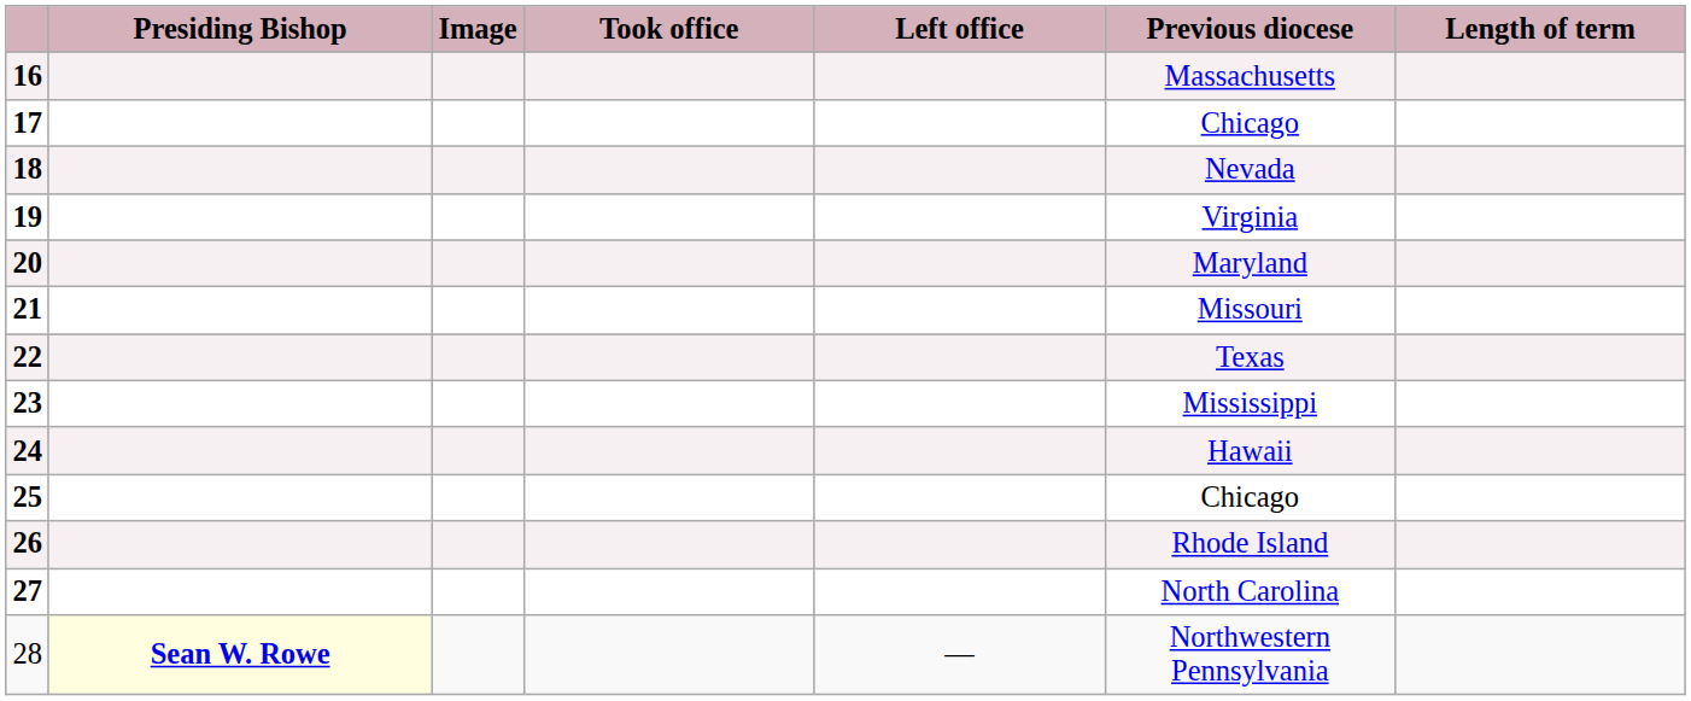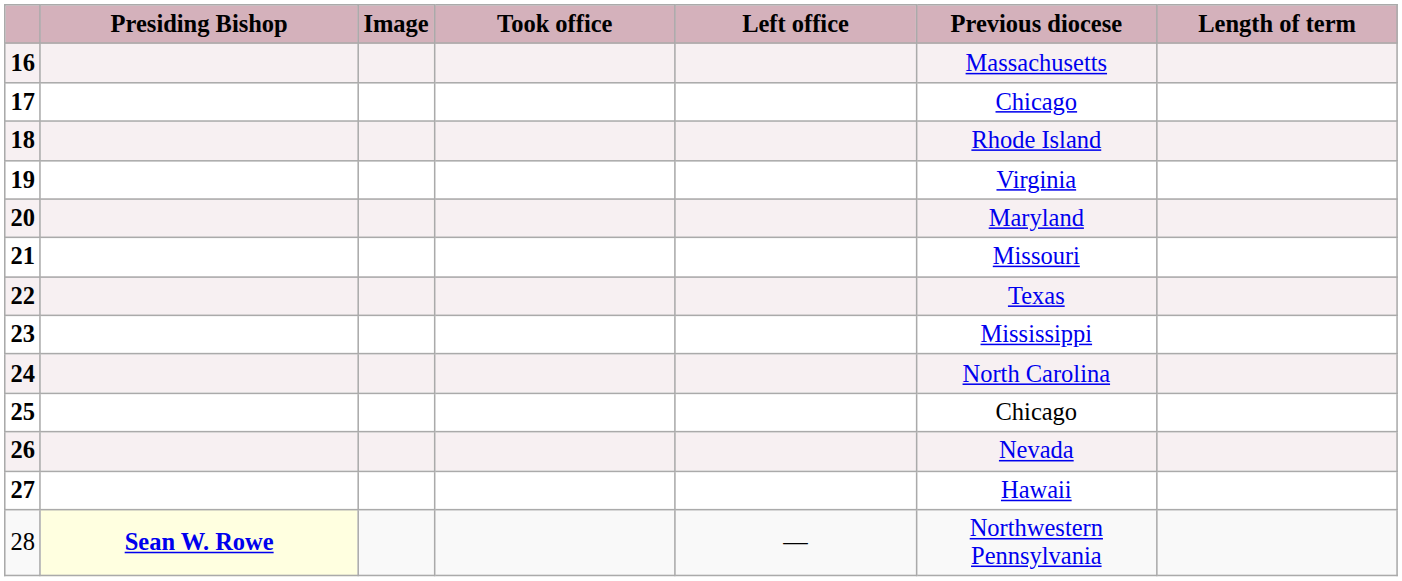 <table class="sortable wikitable" style="text-align: center;">
 <tr>
 <th style="background-color: #D4B1BB;"></th>
 <th style="background-color: #D4B1BB;" width=200px>Presiding Bishop</th>
 <th class="unsortable" style="background-color: #D4B1BB;">Image</th>
 <th style="background-color: #D4B1BB;" width=150px>Took office</th>
 <th style="background-color: #D4B1BB;" width=150px>Left office</th>
 <th style="background-color: #D4B1BB;" width=150px>Previous diocese</th>
 <th style="background-color: #D4B1BB;" width=150px>Length of term</th>
 </tr>
 <tr style="background-color: #F7F0F2;">
 <td><strong>16</strong></td>
 <td><strong></strong></td>
 <td></td>
 <td></td>
 <td></td>
 <td><a href='#'>Massachusetts</a></td>
 <td></td>
 </tr>
 <tr style="background-color: white;">
 <td><strong>17</strong></td>
 <td><strong></strong></td>
 <td></td>
 <td></td>
 <td></td>
 <td><a href='#'>Chicago</a></td>
 <td></td>
 </tr>
 <tr style="background-color: #F7F0F2;">
 <td><strong>18</strong></td>
 <td><strong></strong></td>
 <td></td>
 <td></td>
 <td></td>
-<td><a href='#'>Nevada</a></td>
+<td><a href='#'>Rhode Island</a></td>
 <td></td>
 </tr>
 <tr style="background-color: white;">
 <td><strong>19</strong></td>
 <td><strong></strong></td>
 <td></td>
 <td></td>
 <td></td>
 <td><a href='#'>Virginia</a></td>
 <td></td>
 </tr>
 <tr style="background-color: #F7F0F2;">
 <td><strong>20</strong></td>
 <td><strong></strong></td>
 <td></td>
 <td></td>
 <td></td>
 <td><a href='#'>Maryland</a></td>
 <td></td>
 </tr>
 <tr style="background-color: white;">
 <td><strong>21</strong></td>
 <td><strong></strong></td>
 <td></td>
 <td></td>
 <td></td>
 <td><a href='#'>Missouri</a></td>
 <td></td>
 </tr>
 <tr style="background-color: #F7F0F2;">
 <td><strong>22</strong></td>
 <td><strong></strong></td>
 <td></td>
 <td></td>
 <td></td>
 <td><a href='#'>Texas</a></td>
 <td></td>
 </tr>
 <tr style="background-color: white;">
 <td><strong>23</strong></td>
 <td><strong></strong></td>
 <td></td>
 <td></td>
 <td></td>
 <td><a href='#'>Mississippi</a></td>
 <td></td>
 </tr>
 <tr style="background-color: #F7F0F2;">
 <td><strong>24</strong></td>
 <td><strong></strong></td>
 <td></td>
 <td></td>
 <td></td>
-<td><a href='#'>Hawaii</a></td>
+<td><a href='#'>North Carolina</a></td>
 <td></td>
 </tr>
 <tr style="background-color: white;">
 <td><strong>25</strong></td>
 <td><strong></strong></td>
 <td></td>
 <td></td>
 <td></td>
 <td>Chicago</td>
 <td></td>
 </tr>
 <tr style="background-color: #F7F0F2;">
 <td><strong>26</strong></td>
 <td><strong></strong></td>
 <td></td>
 <td></td>
 <td></td>
-<td><a href='#'>Rhode Island</a></td>
+<td><a href='#'>Nevada</a></td>
 <td></td>
 </tr>
 <tr style="background-color: white;">
 <td><strong>27</strong></td>
 <td><strong></strong></td>
 <td></td>
 <td></td>
 <td></td>
-<td><a href='#'>North Carolina</a></td>
+<td><a href='#'>Hawaii</a></td>
 <td></td>
 </tr>
 <tr>
 <td>28</td>
 <td style="background: lightyellow;"><a href='#'><strong>Sean W. Rowe</strong></a></td>
 <td></td>
 <td></td>
 <td>―</td>
 <td><a href='#'>Northwestern Pennsylvania</a></td>
 <td></td>
 </tr>
 </table>
